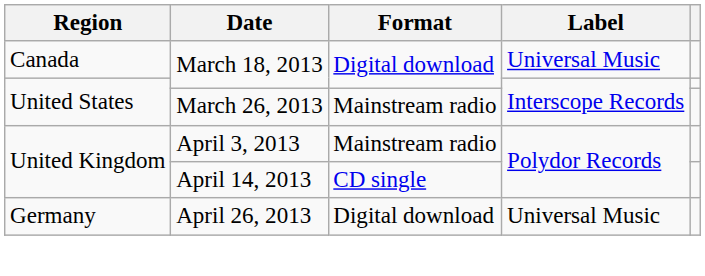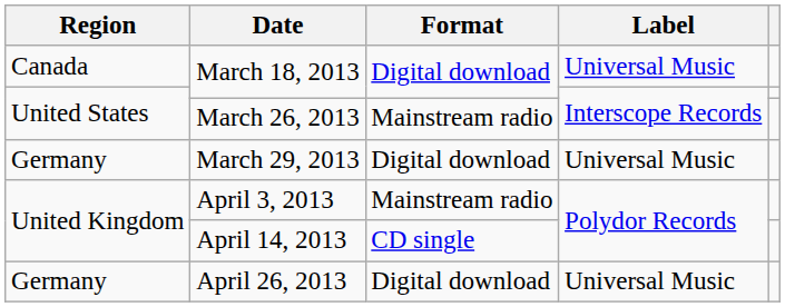 <table class="wikitable plainrowheaders">
 <tr>
 <th>Region</th>
 <th>Date</th>
 <th>Format</th>
 <th>Label</th>
 <th></th>
 </tr>
 <tr>
 <td>Canada</td>
 <td rowspan="2">March 18, 2013</td>
 <td rowspan="2"><a href='#'>Digital download</a></td>
 <td><a href='#'>Universal Music</a></td>
 <td></td>
 </tr>
 <tr>
 <td rowspan="2">United States</td>
 <td rowspan="2"><a href='#'>Interscope Records</a></td>
 <td></td>
 </tr>
 <tr>
 <td>March 26, 2013</td>
 <td>Mainstream radio</td>
 <td></td>
 </tr>
 <tr>
+<td>Germany</td>
+<td>March 29, 2013</td>
+<td>Digital download</td>
+<td>Universal Music</td>
+<td></td>
+</tr>
+<tr>
 <td rowspan="2">United Kingdom</td>
 <td>April 3, 2013</td>
 <td>Mainstream radio</td>
 <td rowspan="2"><a href='#'>Polydor Records</a></td>
 <td></td>
 </tr>
 <tr>
 <td>April 14, 2013</td>
 <td><a href='#'>CD single</a></td>
 <td></td>
 </tr>
 <tr>
 <td>Germany</td>
 <td>April 26, 2013</td>
 <td>Digital download</td>
 <td>Universal Music</td>
 <td></td>
 </tr>
 </table>
